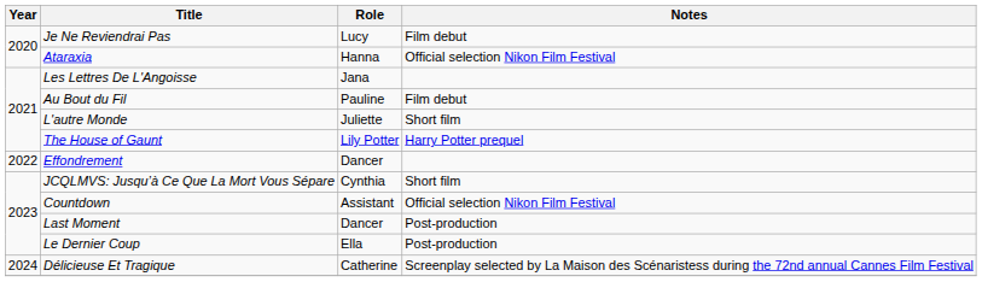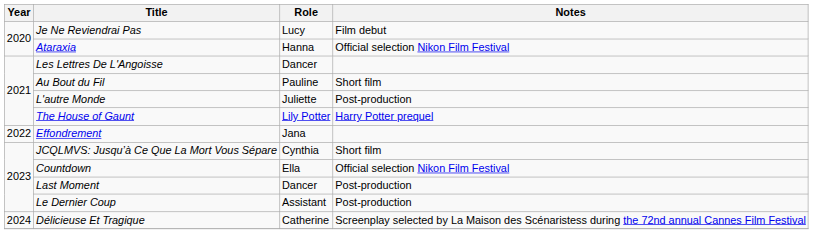 <table class="wikitable">
 <tr>
 <th>Year</th>
 <th>Title</th>
 <th>Role</th>
 <th>Notes</th>
 </tr>
 <tr>
 <td rowspan=2>2020</td>
 <td><em>Je Ne Reviendrai Pas</em></td>
 <td>Lucy</td>
 <td>Film debut</td>
 </tr>
 <tr>
 <td><em><a href='#'>Ataraxia</a></em></td>
 <td>Hanna</td>
 <td>Official selection <a href='#'>Nikon Film Festival</a></td>
 </tr>
 <tr>
 <td rowspan=4>2021</td>
 <td><em>Les Lettres De L'Angoisse</em></td>
-<td>Jana</td>
+<td>Dancer</td>
 <td></td>
 </tr>
 <tr>
 <td><em>Au Bout du Fil</em></td>
 <td>Pauline</td>
-<td>Film debut</td>
+<td>Short film</td>
 </tr>
 <tr>
 <td><em>L'autre Monde</em></td>
 <td>Juliette</td>
-<td>Short film</td>
+<td>Post-production</td>
 </tr>
 <tr>
 <td><em><a href='#'>The House of Gaunt</a></em></td>
 <td><a href='#'>Lily Potter</a></td>
 <td><a href='#'>Harry Potter prequel</a></td>
 </tr>
 <tr>
 <td>2022</td>
 <td><em><a href='#'>Effondrement</a></em></td>
-<td>Dancer</td>
+<td>Jana</td>
 <td></td>
 </tr>
 <tr>
 <td rowspan=4>2023</td>
 <td><em>JCQLMVS: Jusqu’à Ce Que La Mort Vous Sépare</em></td>
 <td>Cynthia</td>
 <td>Short film</td>
 </tr>
 <tr>
 <td><em>Countdown</em></td>
-<td>Аssistant</td>
+<td>Ella</td>
 <td>Official selection <a href='#'>Nikon Film Festival</a></td>
 </tr>
 <tr>
 <td><em>Last Moment</em></td>
 <td>Dancer</td>
 <td>Post-production</td>
 </tr>
 <tr>
 <td><em>Le Dernier Coup</em></td>
-<td>Ella</td>
+<td>Аssistant</td>
 <td>Post-production</td>
 </tr>
 <tr>
 <td>2024</td>
 <td><em>Délicieuse Et Tragique</em></td>
 <td>Catherine</td>
 <td>Screenplay selected by La Maison des Scénaristess during <a href='#'>the 72nd annual Cannes Film Festival</a></td>
 </tr>
 <tr>
 </tr>
 </table>
